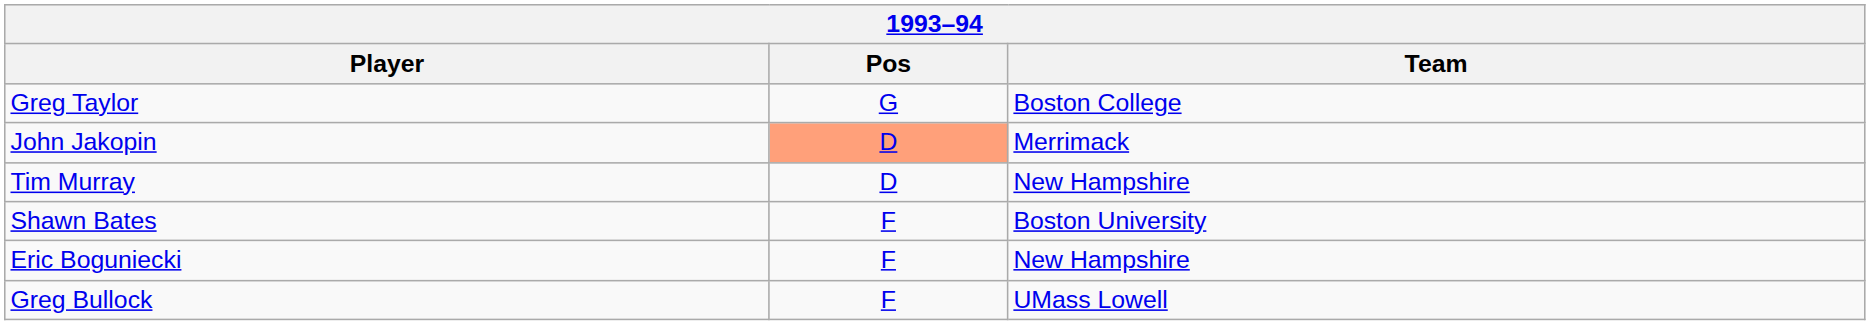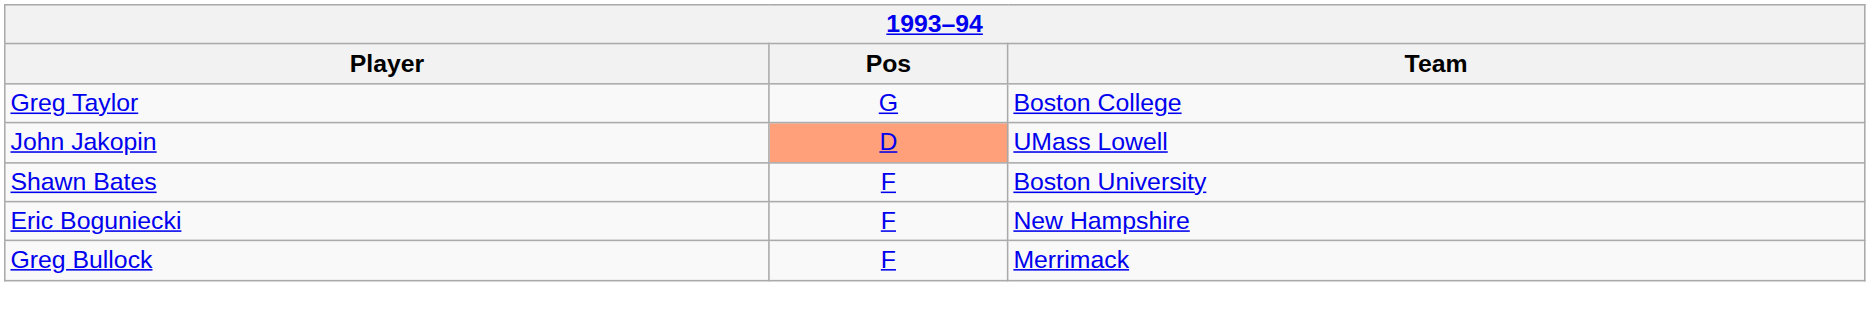 <table class="wikitable" width=95%>
 <tr>
 <th colspan=3><a href='#'>1993–94</a></th>
 </tr>
 <tr>
 <th>Player</th>
 <th>Pos</th>
 <th>Team</th>
 </tr>
 <tr>
 <td><a href='#'>Greg Taylor</a></td>
 <td align=center><a href='#'>G</a></td>
 <td><a href='#'>Boston College</a></td>
 </tr>
 <tr>
 <td><a href='#'>John Jakopin</a></td>
 <td align=center style="background: lightsalmon;"><a href='#'>D</a></td>
-<td><a href='#'>Merrimack</a></td>
-</tr>
-<tr>
-<td><a href='#'>Tim Murray</a></td>
-<td align=center><a href='#'>D</a></td>
-<td><a href='#'>New Hampshire</a></td>
+<td><a href='#'>UMass Lowell</a></td>
 </tr>
 <tr>
 <td><a href='#'>Shawn Bates</a></td>
 <td align=center><a href='#'>F</a></td>
 <td><a href='#'>Boston University</a></td>
 </tr>
 <tr>
 <td><a href='#'>Eric Boguniecki</a></td>
 <td align=center><a href='#'>F</a></td>
 <td><a href='#'>New Hampshire</a></td>
 </tr>
 <tr>
 <td><a href='#'>Greg Bullock</a></td>
 <td align=center><a href='#'>F</a></td>
-<td><a href='#'>UMass Lowell</a></td>
+<td><a href='#'>Merrimack</a></td>
 </tr>
 </table>
